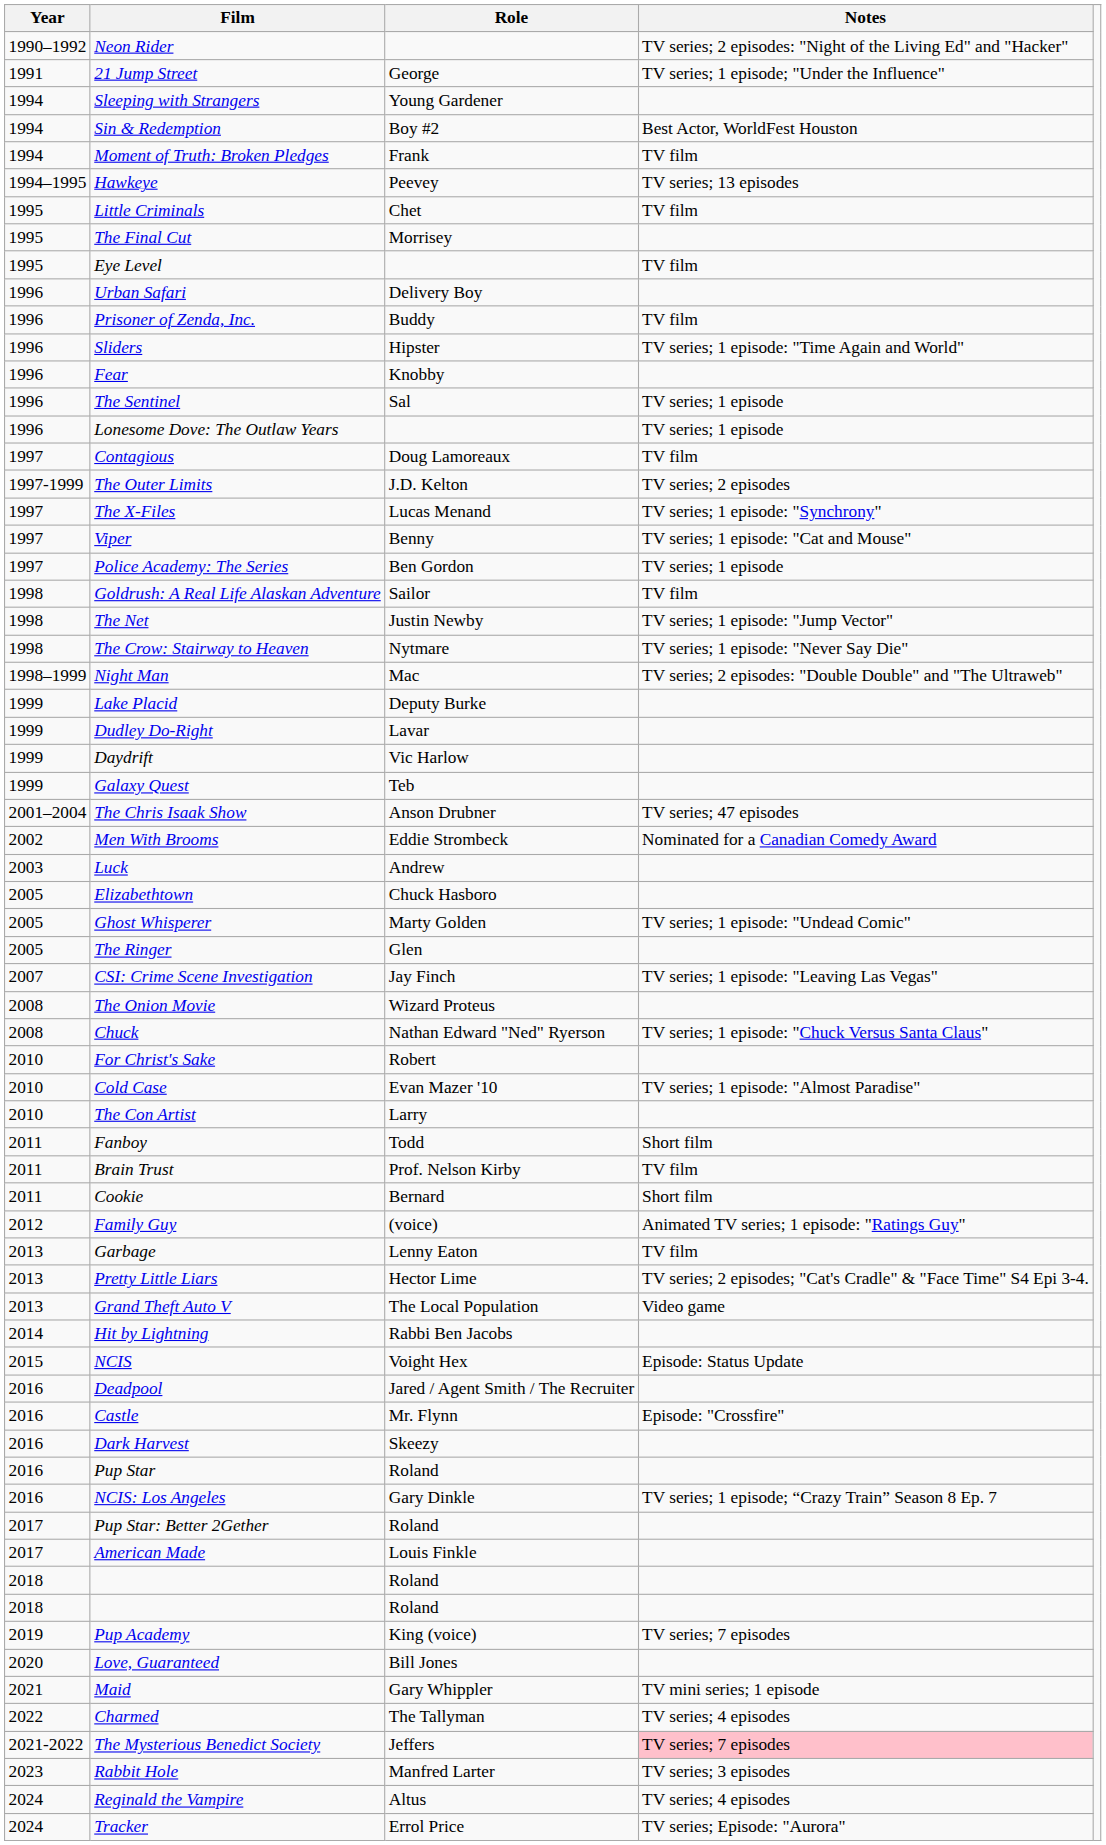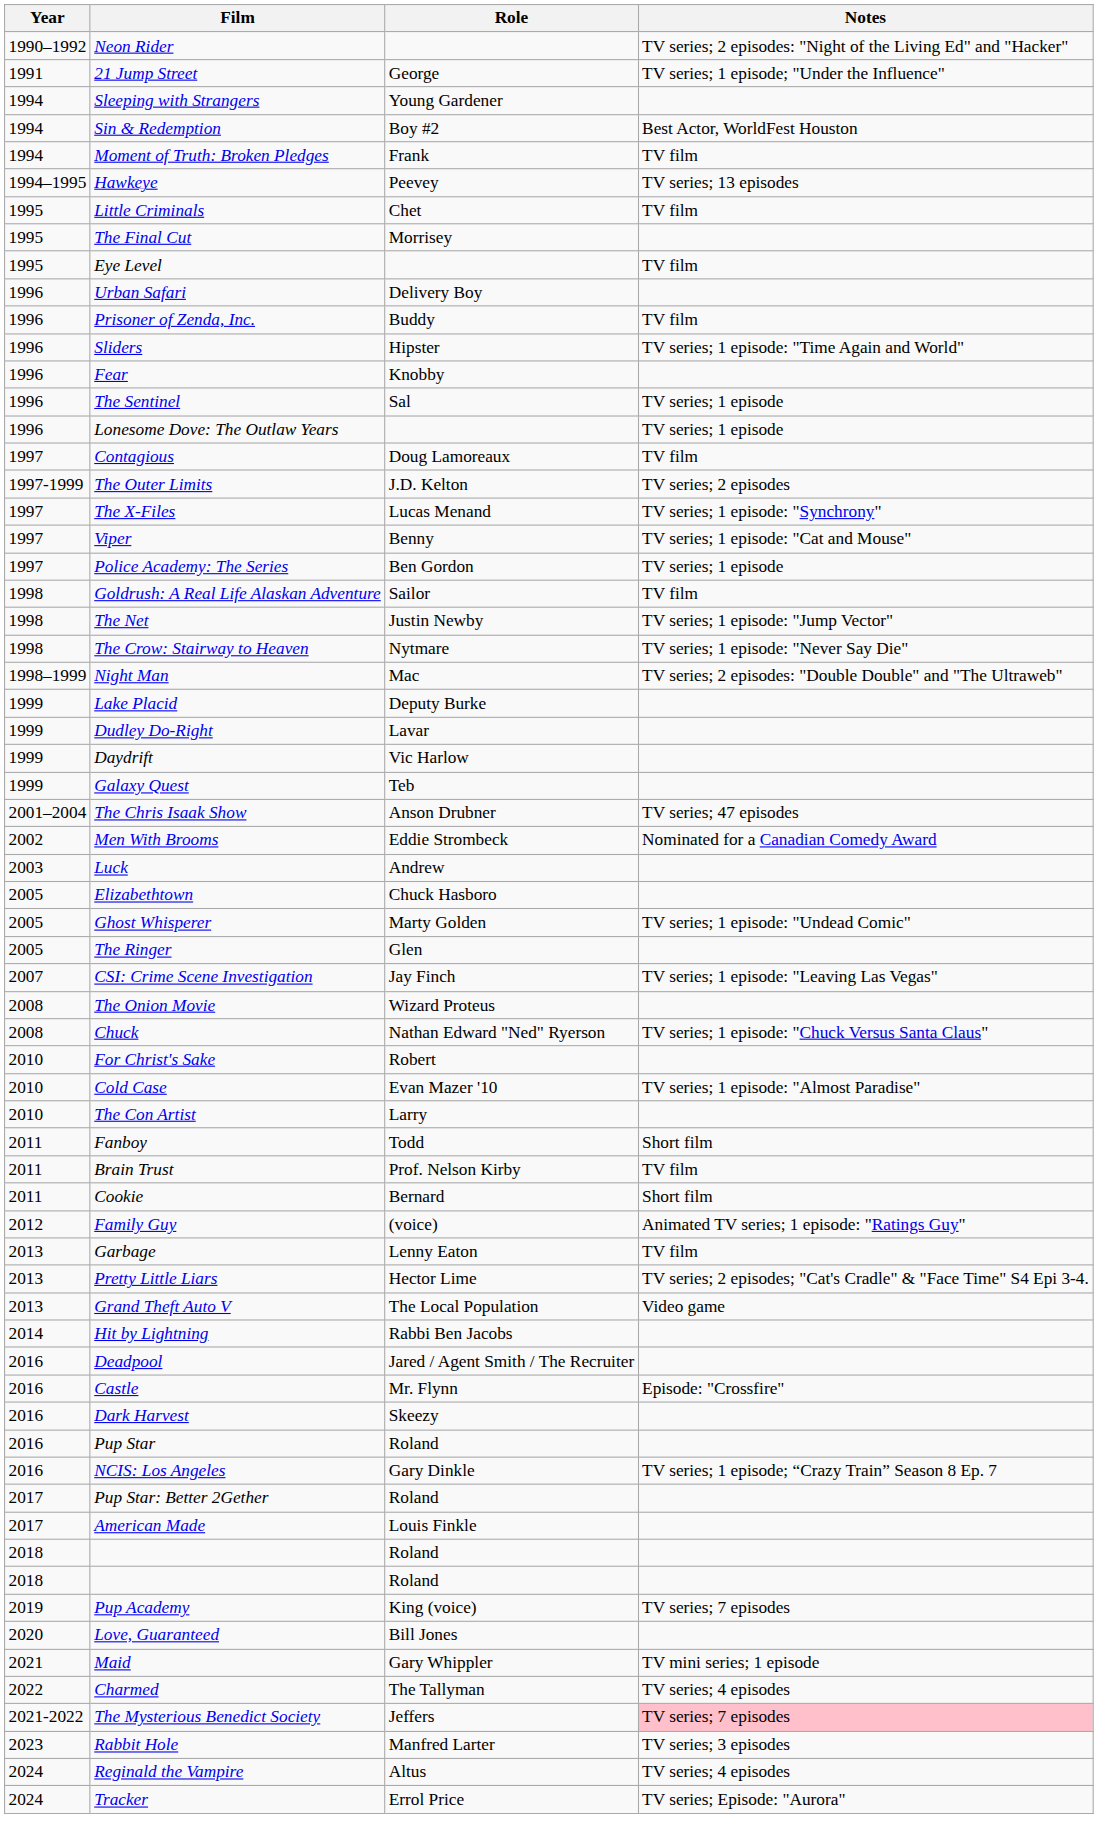 <table class="wikitable sortable">
 <tr>
 <th>Year</th>
 <th>Film</th>
 <th>Role</th>
 <th class="unsortable">Notes</th>
 </tr>
 <tr>
 <td>1990–1992</td>
 <td><em><a href='#'>Neon Rider</a></em></td>
 <td></td>
 <td>TV series; 2 episodes: "Night of the Living Ed" and "Hacker"</td>
 </tr>
 <tr>
 <td>1991</td>
 <td><em><a href='#'>21 Jump Street</a></em></td>
 <td>George</td>
 <td>TV series; 1 episode; "Under the Influence"</td>
 </tr>
 <tr>
 <td>1994</td>
 <td><em><a href='#'>Sleeping with Strangers</a></em></td>
 <td>Young Gardener</td>
 <td></td>
 </tr>
 <tr>
 <td>1994</td>
 <td><em><a href='#'>Sin & Redemption</a></em></td>
 <td>Boy #2</td>
 <td>Best Actor, WorldFest Houston</td>
 </tr>
 <tr>
 <td>1994</td>
 <td><em><a href='#'>Moment of Truth: Broken Pledges</a></em></td>
 <td>Frank</td>
 <td>TV film</td>
 </tr>
 <tr>
 <td>1994–1995</td>
 <td><em><a href='#'>Hawkeye</a></em></td>
 <td>Peevey</td>
 <td>TV series; 13 episodes</td>
 </tr>
 <tr>
 <td>1995</td>
 <td><em><a href='#'>Little Criminals</a></em></td>
 <td>Chet</td>
 <td>TV film</td>
 </tr>
 <tr>
 <td>1995</td>
 <td data-sort-value="Final Cut, The"><em><a href='#'>The Final Cut</a></em></td>
 <td>Morrisey</td>
 <td></td>
 </tr>
 <tr>
 <td>1995</td>
 <td><em>Eye Level</em></td>
 <td></td>
 <td>TV film</td>
 </tr>
 <tr>
 <td>1996</td>
 <td><em><a href='#'>Urban Safari</a></em></td>
 <td>Delivery Boy</td>
 <td></td>
 </tr>
 <tr>
 <td>1996</td>
 <td><em><a href='#'>Prisoner of Zenda, Inc.</a></em></td>
 <td>Buddy</td>
 <td>TV film</td>
 </tr>
 <tr>
 <td>1996</td>
 <td><em><a href='#'>Sliders</a></em></td>
 <td>Hipster</td>
 <td>TV series; 1 episode: "Time Again and World"</td>
 </tr>
 <tr>
 <td>1996</td>
 <td><em><a href='#'>Fear</a></em></td>
 <td>Knobby</td>
 <td></td>
 </tr>
 <tr>
 <td>1996</td>
 <td data-sort-value="Sentinel, The"><em><a href='#'>The Sentinel</a></em></td>
 <td>Sal</td>
 <td>TV series; 1 episode</td>
 </tr>
 <tr>
 <td>1996</td>
 <td><em>Lonesome Dove: The Outlaw Years</em></td>
 <td></td>
 <td>TV series; 1 episode</td>
 </tr>
 <tr>
 <td>1997</td>
 <td><em><a href='#'>Contagious</a></em></td>
 <td>Doug Lamoreaux</td>
 <td>TV film</td>
 </tr>
 <tr>
 <td>1997-1999</td>
 <td data-sort-value="Outer Limits, The"><em><a href='#'>The Outer Limits</a></em></td>
 <td>J.D. Kelton</td>
 <td>TV series; 2 episodes</td>
 </tr>
 <tr>
 <td>1997</td>
 <td data-sort-value="X-Files, The"><em><a href='#'>The X-Files</a></em></td>
 <td>Lucas Menand</td>
 <td>TV series; 1 episode: "<a href='#'>Synchrony</a>"</td>
 </tr>
 <tr>
 <td>1997</td>
 <td><em><a href='#'>Viper</a></em></td>
 <td>Benny</td>
 <td>TV series; 1 episode: "Cat and Mouse"</td>
 </tr>
 <tr>
 <td>1997</td>
 <td><em><a href='#'>Police Academy: The Series</a></em></td>
 <td>Ben Gordon</td>
 <td>TV series; 1 episode</td>
 </tr>
 <tr>
 <td>1998</td>
 <td><em><a href='#'>Goldrush: A Real Life Alaskan Adventure</a></em></td>
 <td>Sailor</td>
 <td>TV film</td>
 </tr>
 <tr>
 <td>1998</td>
 <td data-sort-value="Net, The"><em><a href='#'>The Net</a></em></td>
 <td>Justin Newby</td>
 <td>TV series; 1 episode: "Jump Vector"</td>
 </tr>
 <tr>
 <td>1998</td>
 <td data-sort-value="Crow: Stairway to Heaven, The"><em><a href='#'>The Crow: Stairway to Heaven</a></em></td>
 <td>Nytmare</td>
 <td>TV series; 1 episode: "Never Say Die"</td>
 </tr>
 <tr>
 <td>1998–1999</td>
 <td><em><a href='#'>Night Man</a></em></td>
 <td>Mac</td>
 <td>TV series; 2 episodes: "Double Double" and "The Ultraweb"</td>
 </tr>
 <tr>
 <td>1999</td>
 <td><em><a href='#'>Lake Placid</a></em></td>
 <td>Deputy Burke</td>
 <td></td>
 </tr>
 <tr>
 <td>1999</td>
 <td><em><a href='#'>Dudley Do-Right</a></em></td>
 <td>Lavar</td>
 <td></td>
 </tr>
 <tr>
 <td>1999</td>
 <td><em>Daydrift</em></td>
 <td>Vic Harlow</td>
 <td></td>
 </tr>
 <tr>
 <td>1999</td>
 <td><em><a href='#'>Galaxy Quest</a></em></td>
 <td>Teb</td>
 <td></td>
 </tr>
 <tr>
 <td>2001–2004</td>
 <td data-sort-value="Chris Isaak Show, The"><em><a href='#'>The Chris Isaak Show</a></em></td>
 <td>Anson Drubner</td>
 <td>TV series; 47 episodes</td>
 </tr>
 <tr>
 <td>2002</td>
 <td><em><a href='#'>Men With Brooms</a></em></td>
 <td>Eddie Strombeck</td>
 <td>Nominated for a <a href='#'>Canadian Comedy Award</a></td>
 </tr>
 <tr>
 <td>2003</td>
 <td><em><a href='#'>Luck</a></em></td>
 <td>Andrew</td>
 <td></td>
 </tr>
 <tr>
 <td>2005</td>
 <td><em><a href='#'>Elizabethtown</a></em></td>
 <td>Chuck Hasboro</td>
 <td></td>
 </tr>
 <tr>
 <td>2005</td>
 <td><em><a href='#'>Ghost Whisperer</a></em></td>
 <td>Marty Golden</td>
 <td>TV series; 1 episode: "Undead Comic"</td>
 </tr>
 <tr>
 <td>2005</td>
 <td data-sort-value="Ringer, The"><em><a href='#'>The Ringer</a></em></td>
 <td>Glen</td>
 <td></td>
 </tr>
 <tr>
 <td>2007</td>
 <td><em><a href='#'>CSI: Crime Scene Investigation</a></em></td>
 <td>Jay Finch</td>
 <td>TV series; 1 episode: "Leaving Las Vegas"</td>
 </tr>
 <tr>
 <td>2008</td>
 <td data-sort-value="Onion Movie, The"><em><a href='#'>The Onion Movie</a></em></td>
 <td>Wizard Proteus</td>
 <td></td>
 </tr>
 <tr>
 <td>2008</td>
 <td><em><a href='#'>Chuck</a></em></td>
 <td>Nathan Edward "Ned" Ryerson</td>
 <td>TV series; 1 episode: "<a href='#'>Chuck Versus Santa Claus</a>"</td>
 </tr>
 <tr>
 <td>2010</td>
 <td><em><a href='#'>For Christ's Sake</a></em></td>
 <td>Robert</td>
 <td></td>
 </tr>
 <tr>
 <td>2010</td>
 <td><em><a href='#'>Cold Case</a></em></td>
 <td>Evan Mazer '10</td>
 <td>TV series; 1 episode: "Almost Paradise"</td>
 </tr>
 <tr>
 <td>2010</td>
 <td data-sort-value="Con Artist, The"><em><a href='#'>The Con Artist</a></em></td>
 <td>Larry</td>
 <td></td>
 </tr>
 <tr>
 <td>2011</td>
 <td><em>Fanboy</em></td>
 <td>Todd</td>
 <td>Short film</td>
 </tr>
 <tr>
 <td>2011</td>
 <td><em>Brain Trust</em></td>
 <td>Prof. Nelson Kirby</td>
 <td>TV film</td>
 </tr>
 <tr>
 <td>2011</td>
 <td><em>Cookie</em></td>
 <td>Bernard</td>
 <td>Short film</td>
 </tr>
 <tr>
 <td>2012</td>
 <td><em><a href='#'>Family Guy</a></em></td>
 <td>(voice)</td>
 <td>Animated TV series; 1 episode: "<a href='#'>Ratings Guy</a>"</td>
 </tr>
 <tr>
 <td>2013</td>
 <td><em>Garbage</em></td>
 <td>Lenny Eaton</td>
 <td>TV film</td>
 </tr>
 <tr>
 <td>2013</td>
 <td><em><a href='#'>Pretty Little Liars</a></em></td>
 <td>Hector Lime</td>
 <td>TV series; 2 episodes; "Cat's Cradle" & "Face Time" S4 Epi 3-4.</td>
 </tr>
 <tr>
 <td>2013</td>
 <td><em><a href='#'>Grand Theft Auto V</a></em></td>
 <td>The Local Population</td>
 <td>Video game</td>
 </tr>
 <tr>
 <td>2014</td>
 <td><em><a href='#'>Hit by Lightning</a></em></td>
 <td>Rabbi Ben Jacobs</td>
 <td></td>
 </tr>
 <tr>
-<td>2015</td>
-<td><em><a href='#'>NCIS</a></em></td>
-<td>Voight Hex</td>
-<td>Episode: Status Update</td>
-<td></td>
-</tr>
-<tr>
 <td>2016</td>
 <td><em><a href='#'>Deadpool</a></em></td>
 <td>Jared / Agent Smith / The Recruiter</td>
 <td></td>
 </tr>
 <tr>
 <td>2016</td>
 <td><em><a href='#'>Castle</a></em></td>
 <td>Mr. Flynn</td>
 <td>Episode: "Crossfire"</td>
 </tr>
 <tr>
 <td>2016</td>
 <td><em><a href='#'>Dark Harvest</a></em></td>
 <td>Skeezy</td>
 <td></td>
 </tr>
 <tr>
 <td>2016</td>
 <td><em>Pup Star</em></td>
 <td>Roland</td>
 <td></td>
 </tr>
 <tr>
 <td>2016</td>
 <td><em><a href='#'>NCIS: Los Angeles</a></em></td>
 <td>Gary Dinkle</td>
 <td>TV series; 1 episode; “Crazy Train” Season 8 Ep. 7</td>
 </tr>
 <tr>
 <td>2017</td>
 <td><em>Pup Star: Better 2Gether</em></td>
 <td>Roland</td>
 <td></td>
 </tr>
 <tr>
 <td>2017</td>
 <td><em><a href='#'>American Made</a></em></td>
 <td>Louis Finkle</td>
 <td></td>
 </tr>
 <tr>
 <td>2018</td>
 <td><em></em></td>
 <td>Roland</td>
 <td></td>
 </tr>
 <tr>
 <td>2018</td>
 <td><em></em></td>
 <td>Roland</td>
 <td></td>
 </tr>
 <tr>
 <td>2019</td>
 <td><em><a href='#'>Pup Academy</a></em></td>
 <td>King (voice)</td>
 <td>TV series; 7 episodes</td>
 </tr>
 <tr>
 <td>2020</td>
 <td><em><a href='#'>Love, Guaranteed</a></em></td>
 <td>Bill Jones</td>
 <td></td>
 </tr>
 <tr>
 <td>2021</td>
 <td><em><a href='#'>Maid</a></em></td>
 <td>Gary Whippler</td>
 <td>TV mini series; 1 episode</td>
 </tr>
 <tr>
 <td>2022</td>
 <td><em><a href='#'>Charmed</a></em></td>
 <td>The Tallyman</td>
 <td>TV series; 4 episodes</td>
 </tr>
 <tr>
 <td>2021-2022</td>
 <td data-sort-value="Mysterious Benedict Society, The"><em><a href='#'>The Mysterious Benedict Society</a></em></td>
 <td>Jeffers</td>
 <td style="background: pink;">TV series; 7 episodes</td>
 </tr>
 <tr>
 <td>2023</td>
 <td><em><a href='#'>Rabbit Hole</a></em></td>
 <td>Manfred Larter</td>
 <td>TV series; 3 episodes</td>
 </tr>
 <tr>
 <td>2024</td>
 <td><em><a href='#'>Reginald the Vampire</a></em></td>
 <td>Altus</td>
 <td>TV series; 4 episodes</td>
 </tr>
 <tr>
 <td>2024</td>
 <td><em><a href='#'>Tracker</a></em></td>
 <td>Errol Price</td>
 <td>TV series; Episode: "Aurora"</td>
 </tr>
 </table>
